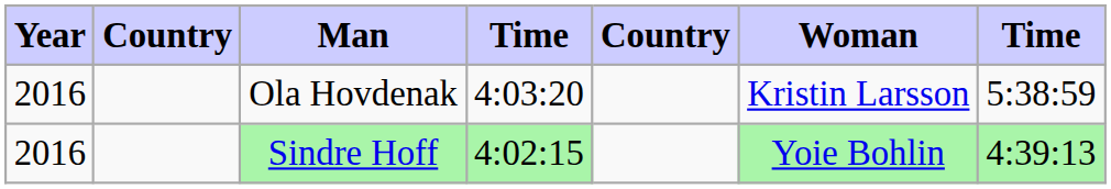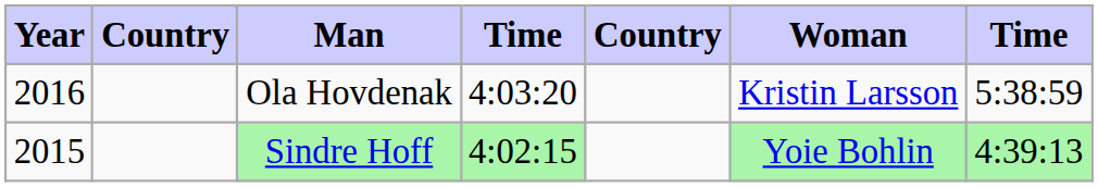 <table class="wikitable" style="font-size:95%; text-align:center;">
 <tr>
 <th style="background:#ccccff">Year</th>
 <th style="background:#ccccff">Country</th>
 <th style="background:#ccccff">Man</th>
 <th style="background:#ccccff">Time</th>
 <th style="background:#ccccff">Country</th>
 <th style="background:#ccccff">Woman</th>
 <th style="background:#ccccff">Time</th>
 </tr>
 <tr>
 <td>2016</td>
 <td align=left></td>
 <td>Ola Hovdenak</td>
 <td>4:03:20</td>
 <td align=left></td>
 <td><a href='#'>Kristin Larsson</a></td>
 <td>5:38:59</td>
 </tr>
 <tr>
-<td>2016</td>
+<td>2015</td>
 <td align=left></td>
 <td bgcolor=#A9F5A9><a href='#'>Sindre Hoff</a></td>
 <td bgcolor=#A9F5A9>4:02:15</td>
 <td align=left></td>
 <td bgcolor=#A9F5A9><a href='#'>Yoie Bohlin</a></td>
 <td bgcolor=#A9F5A9>4:39:13</td>
 </tr>
 </table>
